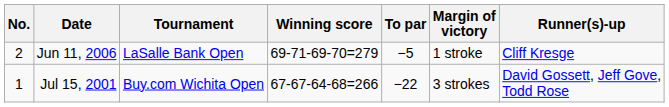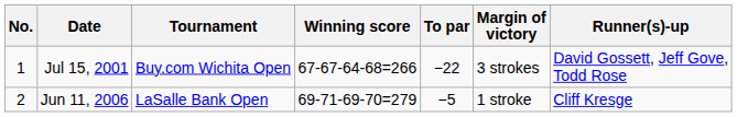 <table class="wikitable" style="font-size:95%;">
 <tr>
 <th>No.</th>
 <th>Date</th>
 <th>Tournament</th>
 <th>Winning score</th>
 <th>To par</th>
 <th>Margin of<br>victory</th>
 <th>Runner(s)-up</th>
 </tr>
 <tr>
+<td align=center>1</td>
+<td align=right>Jul 15, <a href='#'>2001</a></td>
+<td><a href='#'>Buy.com Wichita Open</a></td>
+<td align=right>67-67-64-68=266</td>
+<td align=center>−22</td>
+<td>3 strokes</td>
+<td> <a href='#'>David Gossett</a>,  <a href='#'>Jeff Gove</a>,<br> <a href='#'>Todd Rose</a></td>
+</tr>
+<tr>
 <td align=center>2</td>
 <td align=right>Jun 11, <a href='#'>2006</a></td>
 <td><a href='#'>LaSalle Bank Open</a></td>
 <td align=right>69-71-69-70=279</td>
 <td align=center>−5</td>
 <td>1 stroke</td>
 <td> <a href='#'>Cliff Kresge</a></td>
 </tr>
-<tr>
-<td align=center>1</td>
-<td align=right>Jul 15, <a href='#'>2001</a></td>
-<td><a href='#'>Buy.com Wichita Open</a></td>
-<td align=right>67-67-64-68=266</td>
-<td align=center>−22</td>
-<td>3 strokes</td>
-<td> <a href='#'>David Gossett</a>,  <a href='#'>Jeff Gove</a>,<br> <a href='#'>Todd Rose</a></td>
-</tr>
 </table>
